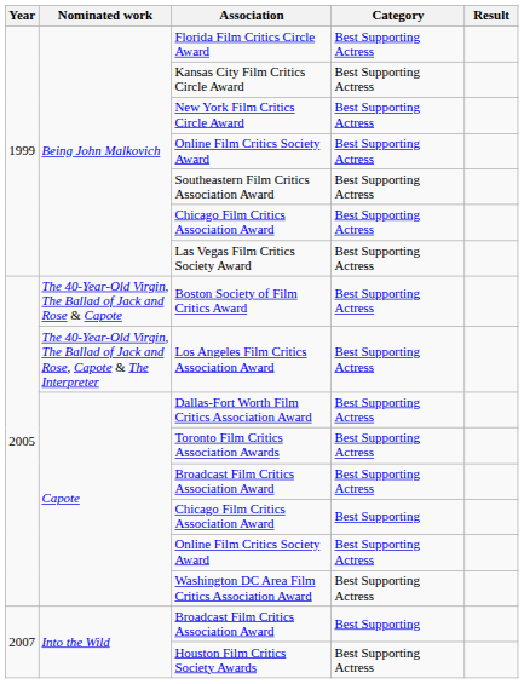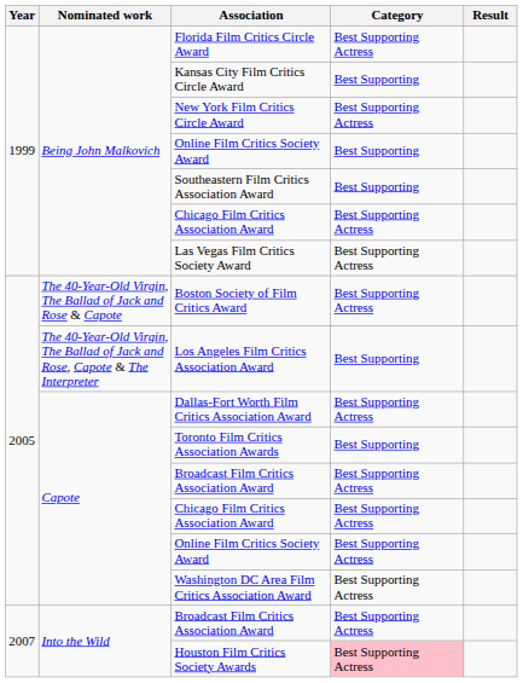 <table class="wikitable" width="100%">
 <tr>
 <th width=5%>Year</th>
 <th width=25%>Nominated work</th>
 <th width=30%>Association</th>
 <th width=25%>Category</th>
 <th width=10%>Result</th>
 </tr>
 <tr>
 <td rowspan="7"  style="text-align:center;">1999</td>
 <td rowspan="7"><em><a href='#'>Being John Malkovich</a></em></td>
 <td><a href='#'>Florida Film Critics Circle Award</a></td>
 <td><a href='#'>Best Supporting Actress</a></td>
 <td></td>
 </tr>
 <tr>
 <td>Kansas City Film Critics Circle Award</td>
-<td>Best Supporting Actress</td>
+<td><a href='#'>Best Supporting</a></td>
 <td></td>
 </tr>
 <tr>
 <td><a href='#'>New York Film Critics Circle Award</a></td>
 <td><a href='#'>Best Supporting Actress</a></td>
 <td></td>
 </tr>
 <tr>
 <td><a href='#'>Online Film Critics Society Award</a></td>
-<td><a href='#'>Best Supporting Actress</a></td>
+<td><a href='#'>Best Supporting</a></td>
 <td></td>
 </tr>
 <tr>
 <td>Southeastern Film Critics Association Award</td>
-<td>Best Supporting Actress</td>
+<td><a href='#'>Best Supporting</a></td>
 <td></td>
 </tr>
 <tr>
 <td><a href='#'>Chicago Film Critics Association Award</a></td>
 <td><a href='#'>Best Supporting Actress</a></td>
 <td></td>
 </tr>
 <tr>
 <td>Las Vegas Film Critics Society Award</td>
 <td>Best Supporting Actress</td>
 <td></td>
 </tr>
 <tr>
 <td rowspan="8" style="text-align:center;">2005</td>
 <td><em><a href='#'>The 40-Year-Old Virgin</a></em>, <em><a href='#'>The Ballad of Jack and Rose</a></em> &  <em><a href='#'>Capote</a></em></td>
 <td><a href='#'>Boston Society of Film Critics Award</a></td>
 <td><a href='#'>Best Supporting Actress</a></td>
 <td></td>
 </tr>
 <tr>
 <td><em><a href='#'>The 40-Year-Old Virgin</a></em>, <em><a href='#'>The Ballad of Jack and Rose</a></em>, <em><a href='#'>Capote</a></em> & <em><a href='#'>The Interpreter</a></em></td>
 <td><a href='#'>Los Angeles Film Critics Association Award</a></td>
-<td><a href='#'>Best Supporting Actress</a></td>
+<td><a href='#'>Best Supporting</a></td>
 <td></td>
 </tr>
 <tr>
 <td rowspan="6"><em><a href='#'>Capote</a></em></td>
 <td><a href='#'>Dallas-Fort Worth Film Critics Association Award</a></td>
 <td><a href='#'>Best Supporting Actress</a></td>
 <td></td>
 </tr>
 <tr>
 <td><a href='#'>Toronto Film Critics Association Awards</a></td>
-<td><a href='#'>Best Supporting Actress</a></td>
+<td><a href='#'>Best Supporting</a></td>
 <td></td>
 </tr>
 <tr>
 <td><a href='#'>Broadcast Film Critics Association Award</a></td>
 <td><a href='#'>Best Supporting Actress</a></td>
 <td></td>
 </tr>
 <tr>
 <td><a href='#'>Chicago Film Critics Association Award</a></td>
-<td><a href='#'>Best Supporting</a></td>
+<td><a href='#'>Best Supporting Actress</a></td>
 <td></td>
 </tr>
 <tr>
 <td><a href='#'>Online Film Critics Society Award</a></td>
 <td><a href='#'>Best Supporting Actress</a></td>
 <td></td>
 </tr>
 <tr>
 <td><a href='#'>Washington DC Area Film Critics Association Award</a></td>
 <td>Best Supporting Actress</td>
 <td></td>
 </tr>
 <tr>
 <td rowspan="2" style="text-align:center;">2007</td>
 <td rowspan="2"><em><a href='#'>Into the Wild</a></em></td>
 <td><a href='#'>Broadcast Film Critics Association Award</a></td>
-<td><a href='#'>Best Supporting</a></td>
+<td><a href='#'>Best Supporting Actress</a></td>
 <td></td>
 </tr>
 <tr>
 <td><a href='#'>Houston Film Critics Society Awards</a></td>
-<td>Best Supporting Actress</td>
+<td style="background: pink;">Best Supporting Actress</td>
 <td></td>
 </tr>
 </table>
